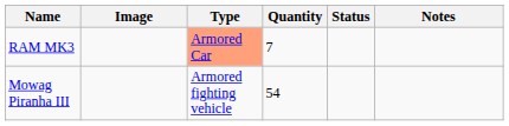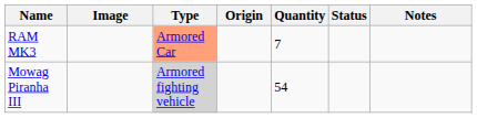 <table class="wikitable" style="width:90%;">
 <tr>
 <th width=14%>Name</th>
 <th width=20%>Image</th>
 <th width=14%>Type</th>
+<th width=12%>Origin</th>
 <th width=10%>Quantity</th>
 <th width=06%>Status</th>
 <th width=24%>Notes</th>
 </tr>
 <tr>
 <td><a href='#'>RAM MK3</a></td>
 <td></td>
 <td style="background: lightsalmon;"><a href='#'>Armored Car</a></td>
+<td></td>
 <td>7</td>
 <td></td>
 <td></td>
 </tr>
 <tr>
 <td><a href='#'>Mowag Piranha III</a></td>
 <td></td>
-<td><a href='#'>Armored fighting vehicle</a></td>
+<td style="background: lightgrey;"><a href='#'>Armored fighting vehicle</a></td>
+<td></td>
 <td>54</td>
 <td></td>
 <td></td>
 </tr>
 </table>
